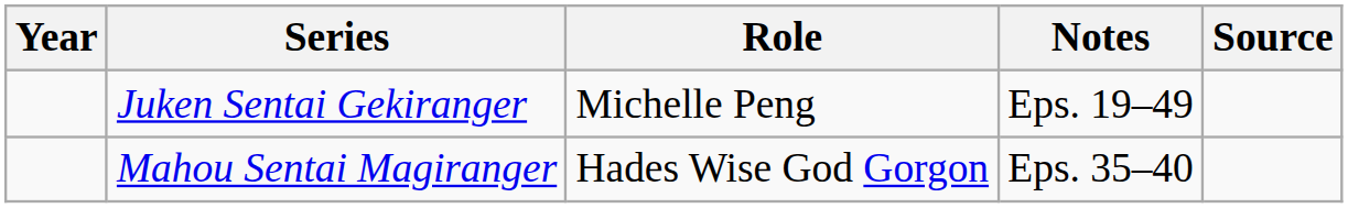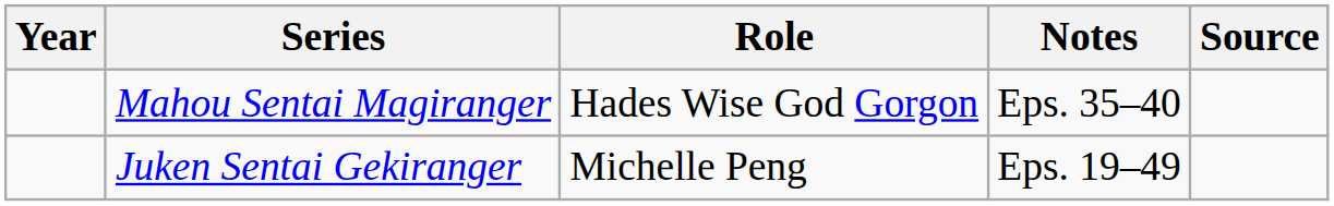 <table class="wikitable sortable plainrowheaders">
 <tr>
 <th>Year</th>
 <th>Series</th>
 <th>Role</th>
 <th class="unsortable">Notes</th>
 <th class="unsortable">Source</th>
 </tr>
 <tr>
 <td></td>
+<td><em><a href='#'>Mahou Sentai Magiranger</a></em></td>
+<td>Hades Wise God <a href='#'>Gorgon</a></td>
+<td>Eps. 35–40</td>
+<td></td>
+</tr>
+<tr>
+<td></td>
 <td><em><a href='#'>Juken Sentai Gekiranger</a></em></td>
 <td>Michelle Peng</td>
 <td>Eps. 19–49</td>
 <td></td>
 </tr>
-<tr>
-<td></td>
-<td><em><a href='#'>Mahou Sentai Magiranger</a></em></td>
-<td>Hades Wise God <a href='#'>Gorgon</a></td>
-<td>Eps. 35–40</td>
-<td></td>
-</tr>
 </table>
